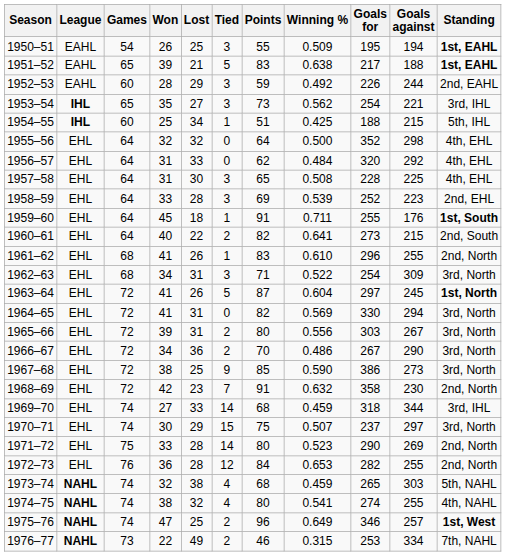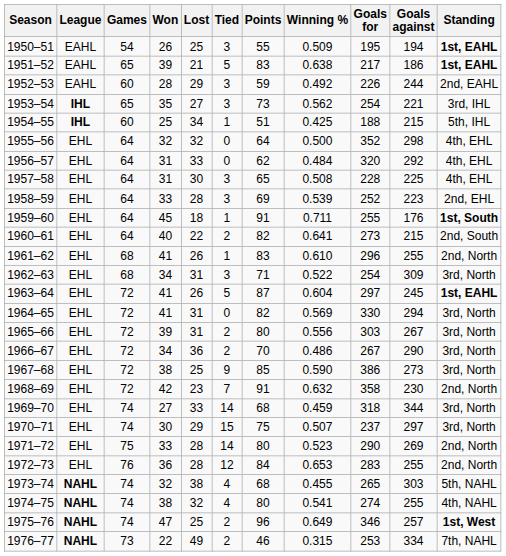 <table class="wikitable" style="text-align:center">
 <tr>
 <th>Season</th>
 <th>League</th>
 <th>Games</th>
 <th>Won</th>
 <th>Lost</th>
 <th>Tied</th>
 <th>Points</th>
 <th>Winning %</th>
 <th>Goals<br>for</th>
 <th>Goals<br>against</th>
 <th>Standing</th>
 </tr>
 <tr>
 <td>1950–51</td>
 <td>EAHL</td>
 <td>54</td>
 <td>26</td>
 <td>25</td>
 <td>3</td>
 <td>55</td>
 <td>0.509</td>
 <td>195</td>
 <td>194</td>
 <td><strong>1st, EAHL</strong></td>
 </tr>
 <tr>
 <td>1951–52</td>
 <td>EAHL</td>
 <td>65</td>
 <td>39</td>
 <td>21</td>
 <td>5</td>
 <td>83</td>
 <td>0.638</td>
 <td>217</td>
-<td>188</td>
+<td>186</td>
 <td><strong>1st, EAHL</strong></td>
 </tr>
 <tr>
 <td>1952–53</td>
 <td>EAHL</td>
 <td>60</td>
 <td>28</td>
 <td>29</td>
 <td>3</td>
 <td>59</td>
 <td>0.492</td>
 <td>226</td>
 <td>244</td>
 <td>2nd, EAHL</td>
 </tr>
 <tr>
 <td>1953–54</td>
 <td><strong>IHL</strong></td>
 <td>65</td>
 <td>35</td>
 <td>27</td>
 <td>3</td>
 <td>73</td>
 <td>0.562</td>
 <td>254</td>
 <td>221</td>
 <td>3rd, IHL</td>
 </tr>
 <tr>
 <td>1954–55</td>
 <td><strong>IHL</strong></td>
 <td>60</td>
 <td>25</td>
 <td>34</td>
 <td>1</td>
 <td>51</td>
 <td>0.425</td>
 <td>188</td>
 <td>215</td>
 <td>5th, IHL</td>
 </tr>
 <tr>
 <td>1955–56</td>
 <td>EHL</td>
 <td>64</td>
 <td>32</td>
 <td>32</td>
 <td>0</td>
 <td>64</td>
 <td>0.500</td>
 <td>352</td>
 <td>298</td>
 <td>4th, EHL</td>
 </tr>
 <tr>
 <td>1956–57</td>
 <td>EHL</td>
 <td>64</td>
 <td>31</td>
 <td>33</td>
 <td>0</td>
 <td>62</td>
 <td>0.484</td>
 <td>320</td>
 <td>292</td>
 <td>4th, EHL</td>
 </tr>
 <tr>
 <td>1957–58</td>
 <td>EHL</td>
 <td>64</td>
 <td>31</td>
 <td>30</td>
 <td>3</td>
 <td>65</td>
 <td>0.508</td>
 <td>228</td>
 <td>225</td>
 <td>4th, EHL</td>
 </tr>
 <tr>
 <td>1958–59</td>
 <td>EHL</td>
 <td>64</td>
 <td>33</td>
 <td>28</td>
 <td>3</td>
 <td>69</td>
 <td>0.539</td>
 <td>252</td>
 <td>223</td>
 <td>2nd, EHL</td>
 </tr>
 <tr>
 <td>1959–60</td>
 <td>EHL</td>
 <td>64</td>
 <td>45</td>
 <td>18</td>
 <td>1</td>
 <td>91</td>
 <td>0.711</td>
 <td>255</td>
 <td>176</td>
 <td><strong>1st, South</strong></td>
 </tr>
 <tr>
 <td>1960–61</td>
 <td>EHL</td>
 <td>64</td>
 <td>40</td>
 <td>22</td>
 <td>2</td>
 <td>82</td>
 <td>0.641</td>
 <td>273</td>
 <td>215</td>
 <td>2nd, South</td>
 </tr>
 <tr>
 <td>1961–62</td>
 <td>EHL</td>
 <td>68</td>
 <td>41</td>
 <td>26</td>
 <td>1</td>
 <td>83</td>
 <td>0.610</td>
 <td>296</td>
 <td>255</td>
 <td>2nd, North</td>
 </tr>
 <tr>
 <td>1962–63</td>
 <td>EHL</td>
 <td>68</td>
 <td>34</td>
 <td>31</td>
 <td>3</td>
 <td>71</td>
 <td>0.522</td>
 <td>254</td>
 <td>309</td>
 <td>3rd, North</td>
 </tr>
 <tr>
 <td>1963–64</td>
 <td>EHL</td>
 <td>72</td>
 <td>41</td>
 <td>26</td>
 <td>5</td>
 <td>87</td>
 <td>0.604</td>
 <td>297</td>
 <td>245</td>
-<td><strong>1st, North</strong></td>
+<td><strong>1st, EAHL</strong></td>
 </tr>
 <tr>
 <td>1964–65</td>
 <td>EHL</td>
 <td>72</td>
 <td>41</td>
 <td>31</td>
 <td>0</td>
 <td>82</td>
 <td>0.569</td>
 <td>330</td>
 <td>294</td>
 <td>3rd, North</td>
 </tr>
 <tr>
 <td>1965–66</td>
 <td>EHL</td>
 <td>72</td>
 <td>39</td>
 <td>31</td>
 <td>2</td>
 <td>80</td>
 <td>0.556</td>
 <td>303</td>
 <td>267</td>
 <td>3rd, North</td>
 </tr>
 <tr>
 <td>1966–67</td>
 <td>EHL</td>
 <td>72</td>
 <td>34</td>
 <td>36</td>
 <td>2</td>
 <td>70</td>
 <td>0.486</td>
 <td>267</td>
 <td>290</td>
 <td>3rd, North</td>
 </tr>
 <tr>
 <td>1967–68</td>
 <td>EHL</td>
 <td>72</td>
 <td>38</td>
 <td>25</td>
 <td>9</td>
 <td>85</td>
 <td>0.590</td>
 <td>386</td>
 <td>273</td>
 <td>3rd, North</td>
 </tr>
 <tr>
 <td>1968–69</td>
 <td>EHL</td>
 <td>72</td>
 <td>42</td>
 <td>23</td>
 <td>7</td>
 <td>91</td>
 <td>0.632</td>
 <td>358</td>
 <td>230</td>
 <td>2nd, North</td>
 </tr>
 <tr>
 <td>1969–70</td>
 <td>EHL</td>
 <td>74</td>
 <td>27</td>
 <td>33</td>
 <td>14</td>
 <td>68</td>
 <td>0.459</td>
 <td>318</td>
 <td>344</td>
-<td>3rd, IHL</td>
+<td>3rd, North</td>
 </tr>
 <tr>
 <td>1970–71</td>
 <td>EHL</td>
 <td>74</td>
 <td>30</td>
 <td>29</td>
 <td>15</td>
 <td>75</td>
 <td>0.507</td>
 <td>237</td>
 <td>297</td>
 <td>3rd, North</td>
 </tr>
 <tr>
 <td>1971–72</td>
 <td>EHL</td>
 <td>75</td>
 <td>33</td>
 <td>28</td>
 <td>14</td>
 <td>80</td>
 <td>0.523</td>
 <td>290</td>
 <td>269</td>
 <td>2nd, North</td>
 </tr>
 <tr>
 <td>1972–73</td>
 <td>EHL</td>
 <td>76</td>
 <td>36</td>
 <td>28</td>
 <td>12</td>
 <td>84</td>
 <td>0.653</td>
-<td>282</td>
+<td>283</td>
 <td>255</td>
 <td>2nd, North</td>
 </tr>
 <tr>
 <td>1973–74</td>
 <td><strong>NAHL</strong></td>
 <td>74</td>
 <td>32</td>
 <td>38</td>
 <td>4</td>
 <td>68</td>
-<td>0.459</td>
+<td>0.455</td>
 <td>265</td>
 <td>303</td>
 <td>5th, NAHL</td>
 </tr>
 <tr>
 <td>1974–75</td>
 <td><strong>NAHL</strong></td>
 <td>74</td>
 <td>38</td>
 <td>32</td>
 <td>4</td>
 <td>80</td>
 <td>0.541</td>
 <td>274</td>
 <td>255</td>
 <td>4th, NAHL</td>
 </tr>
 <tr>
 <td>1975–76</td>
 <td><strong>NAHL</strong></td>
 <td>74</td>
 <td>47</td>
 <td>25</td>
 <td>2</td>
 <td>96</td>
 <td>0.649</td>
 <td>346</td>
 <td>257</td>
 <td><strong>1st, West</strong></td>
 </tr>
 <tr>
 <td>1976–77</td>
 <td><strong>NAHL</strong></td>
 <td>73</td>
 <td>22</td>
 <td>49</td>
 <td>2</td>
 <td>46</td>
 <td>0.315</td>
 <td>253</td>
 <td>334</td>
 <td>7th, NAHL</td>
 </tr>
 </table>
